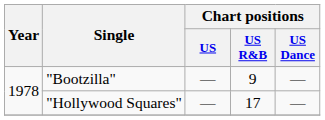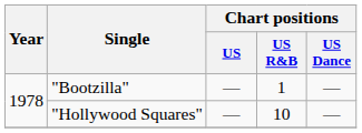 <table class="wikitable" style="text-align:center;">
 <tr>
 <th rowspan="2">Year</th>
 <th rowspan="2">Single</th>
 <th colspan="3">Chart positions</th>
 </tr>
 <tr style="font-size:smaller;">
 <th width="40"><a href='#'>US</a></th>
 <th width="40"><a href='#'>US<br>R&B</a></th>
 <th width="40"><a href='#'>US<br>Dance</a></th>
 </tr>
 <tr>
 <td rowspan="2">1978</td>
 <td align="left">"Bootzilla"</td>
 <td>—</td>
-<td>9</td>
+<td>1</td>
 <td>—</td>
 </tr>
 <tr>
 <td align="left">"Hollywood Squares"</td>
 <td>—</td>
-<td>17</td>
+<td>10</td>
 <td>—</td>
 </tr>
 <tr>
 </tr>
 </table>
